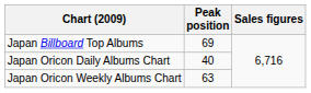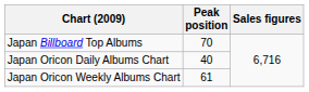 <table class="wikitable sortable">
 <tr>
 <th>Chart (2009)</th>
 <th>Peak<br>position</th>
 <th>Sales figures</th>
 </tr>
 <tr>
 <td>Japan <em><a href='#'>Billboard</a></em> Top Albums</td>
-<td align="center">69</td>
+<td align="center">70</td>
 <td align="center" rowspan="3">6,716</td>
 </tr>
 <tr>
 <td>Japan Oricon Daily Albums Chart</td>
 <td align="center">40</td>
 </tr>
 <tr>
 <td>Japan Oricon Weekly Albums Chart</td>
-<td align="center">63</td>
+<td align="center">61</td>
 </tr>
 </table>
